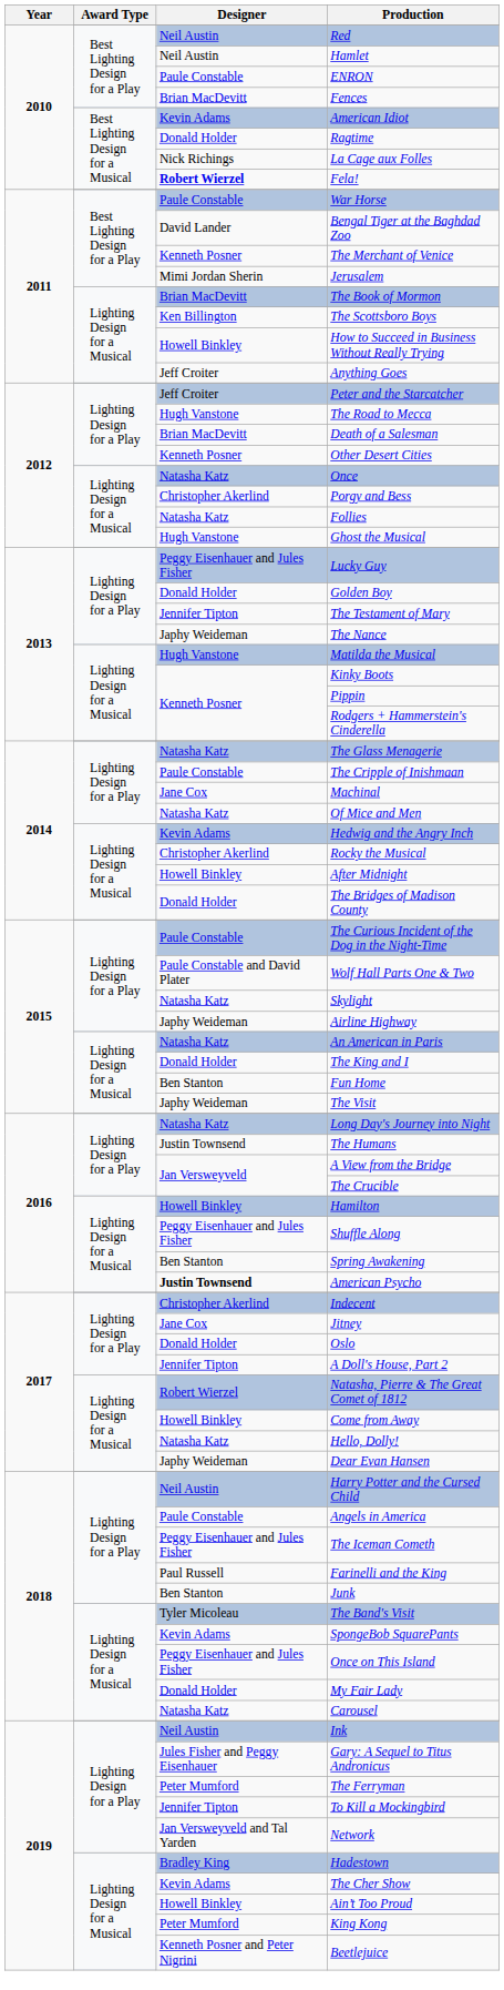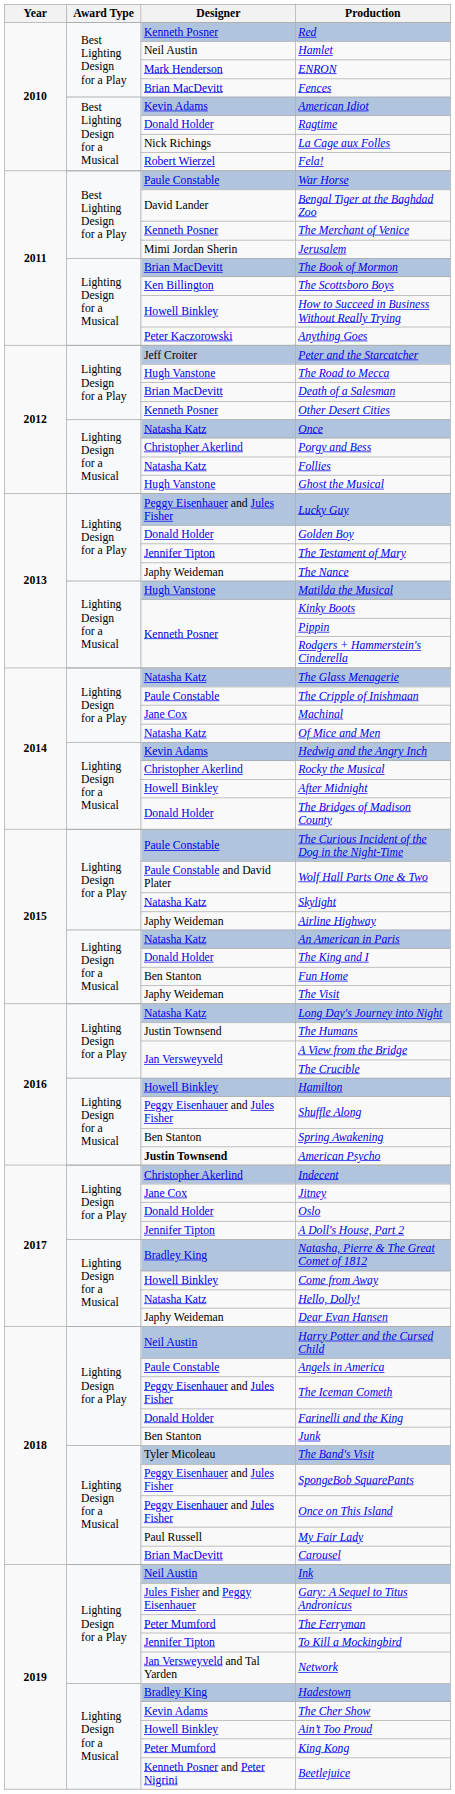 <table class="wikitable" style="width:98%;">
 <tr>
 <th style="width:10%;">Year</th>
 <th style="width:10%;">Award Type</th>
 <th style="width:25%;">Designer</th>
 <th style="width:25%;">Production</th>
 </tr>
 <tr>
 <td rowspan="9" align="center"><strong>2010</strong><br></td>
 </tr>
 <tr style="background:#B0C4DE">
 <td rowspan="4" style="background:#f8f9fa; padding-left:20px;">Best Lighting Design <br>for a Play</td>
-<td><a href='#'>Neil Austin</a></td>
+<td><a href='#'>Kenneth Posner</a></td>
 <td><em><a href='#'>Red</a></em></td>
 </tr>
 <tr>
 <td>Neil Austin</td>
 <td><em><a href='#'>Hamlet</a></em></td>
 </tr>
 <tr>
-<td><a href='#'>Paule Constable</a></td>
+<td><a href='#'>Mark Henderson</a></td>
 <td><em><a href='#'>ENRON</a></em></td>
 </tr>
 <tr>
 <td><a href='#'>Brian MacDevitt</a></td>
 <td><em><a href='#'>Fences</a></em></td>
 </tr>
 <tr style="background:#B0C4DE">
 <td rowspan="4" style="background:#f8f9fa; padding-left:20px;">Best Lighting Design <br>for a Musical</td>
 <td><a href='#'>Kevin Adams</a></td>
 <td><em><a href='#'>American Idiot</a></em></td>
 </tr>
 <tr>
 <td><a href='#'>Donald Holder</a></td>
 <td><em><a href='#'>Ragtime</a></em></td>
 </tr>
 <tr>
 <td>Nick Richings</td>
 <td><em><a href='#'>La Cage aux Folles</a></em></td>
 </tr>
 <tr>
-<td><strong><a href='#'>Robert Wierzel</a></strong></td>
+<td><a href='#'>Robert Wierzel</a></td>
 <td><em><a href='#'>Fela!</a></em></td>
 </tr>
 <tr>
 <td rowspan="9" align="center"><strong>2011</strong><br></td>
 </tr>
 <tr style="background:#B0C4DE">
 <td rowspan="4" style="background:#f8f9fa; padding-left:20px;">Best Lighting Design <br>for a Play</td>
 <td><a href='#'>Paule Constable</a></td>
 <td><em><a href='#'>War Horse</a></em></td>
 </tr>
 <tr>
 <td>David Lander</td>
 <td><em><a href='#'>Bengal Tiger at the Baghdad Zoo</a></em></td>
 </tr>
 <tr>
 <td><a href='#'>Kenneth Posner</a></td>
 <td><em><a href='#'>The Merchant of Venice</a></em></td>
 </tr>
 <tr>
 <td>Mimi Jordan Sherin</td>
 <td><em><a href='#'>Jerusalem</a></em></td>
 </tr>
 <tr style="background:#B0C4DE">
 <td rowspan="4" style="background:#f8f9fa; padding-left:20px;">Lighting Design <br>for a Musical</td>
 <td><a href='#'>Brian MacDevitt</a></td>
 <td><em><a href='#'>The Book of Mormon</a></em></td>
 </tr>
 <tr>
 <td><a href='#'>Ken Billington</a></td>
 <td><em><a href='#'>The Scottsboro Boys</a></em></td>
 </tr>
 <tr>
 <td><a href='#'>Howell Binkley</a></td>
 <td><em><a href='#'>How to Succeed in Business Without Really Trying</a></em></td>
 </tr>
 <tr>
-<td>Jeff Croiter</td>
+<td><a href='#'>Peter Kaczorowski</a></td>
 <td><em><a href='#'>Anything Goes</a></em></td>
 </tr>
 <tr>
 <td rowspan="9" align="center"><strong>2012</strong><br></td>
 </tr>
 <tr style="background:#B0C4DE">
 <td rowspan="4" style="background:#f8f9fa; padding-left:20px;">Lighting Design <br>for a Play</td>
 <td>Jeff Croiter</td>
 <td><em><a href='#'>Peter and the Starcatcher</a></em></td>
 </tr>
 <tr>
 <td><a href='#'>Hugh Vanstone</a></td>
 <td><em><a href='#'>The Road to Mecca</a></em></td>
 </tr>
 <tr>
 <td><a href='#'>Brian MacDevitt</a></td>
 <td><em><a href='#'>Death of a Salesman</a></em></td>
 </tr>
 <tr>
 <td><a href='#'>Kenneth Posner</a></td>
 <td><em><a href='#'>Other Desert Cities</a></em></td>
 </tr>
 <tr style="background:#B0C4DE">
 <td rowspan="4" style="background:#f8f9fa; padding-left:20px;">Lighting Design <br>for a Musical</td>
 <td><a href='#'>Natasha Katz</a></td>
 <td><em><a href='#'>Once</a></em></td>
 </tr>
 <tr>
 <td><a href='#'>Christopher Akerlind</a></td>
 <td><em><a href='#'>Porgy and Bess</a></em></td>
 </tr>
 <tr>
 <td><a href='#'>Natasha Katz</a></td>
 <td><em><a href='#'>Follies</a></em></td>
 </tr>
 <tr>
 <td><a href='#'>Hugh Vanstone</a></td>
 <td><em><a href='#'>Ghost the Musical</a></em></td>
 </tr>
 <tr>
 <td rowspan="9" align="center"><strong>2013</strong><br></td>
 </tr>
 <tr style="background:#B0C4DE">
 <td rowspan="4" style="background:#f8f9fa; padding-left:20px;">Lighting Design <br>for a Play</td>
 <td><a href='#'>Peggy Eisenhauer</a> and <a href='#'>Jules Fisher</a></td>
 <td><em><a href='#'>Lucky Guy</a></em></td>
 </tr>
 <tr>
 <td><a href='#'>Donald Holder</a></td>
 <td><em><a href='#'>Golden Boy</a></em></td>
 </tr>
 <tr>
 <td><a href='#'>Jennifer Tipton</a></td>
 <td><em><a href='#'>The Testament of Mary</a></em></td>
 </tr>
 <tr>
 <td>Japhy Weideman</td>
 <td><em><a href='#'>The Nance</a></em></td>
 </tr>
 <tr style="background:#B0C4DE">
 <td rowspan="4" style="background:#f8f9fa; padding-left:20px;">Lighting Design <br>for a Musical</td>
 <td><a href='#'>Hugh Vanstone</a></td>
 <td><em><a href='#'>Matilda the Musical</a></em></td>
 </tr>
 <tr>
 <td rowspan="3"><a href='#'>Kenneth Posner</a></td>
 <td><em><a href='#'>Kinky Boots</a></em></td>
 </tr>
 <tr>
 <td><em><a href='#'>Pippin</a></em></td>
 </tr>
 <tr>
 <td><em><a href='#'>Rodgers + Hammerstein's Cinderella</a></em></td>
 </tr>
 <tr>
 <td rowspan="9" align="center"><strong>2014</strong><br></td>
 </tr>
 <tr style="background:#B0C4DE">
 <td rowspan="4" style="background:#f8f9fa; padding-left:20px;">Lighting Design <br>for a Play</td>
 <td><a href='#'>Natasha Katz</a></td>
 <td><em><a href='#'>The Glass Menagerie</a></em></td>
 </tr>
 <tr>
 <td><a href='#'>Paule Constable</a></td>
 <td><em><a href='#'>The Cripple of Inishmaan</a></em></td>
 </tr>
 <tr>
 <td><a href='#'>Jane Cox</a></td>
 <td><em><a href='#'>Machinal</a></em></td>
 </tr>
 <tr>
 <td><a href='#'>Natasha Katz</a></td>
 <td><em><a href='#'>Of Mice and Men</a></em></td>
 </tr>
 <tr style="background:#B0C4DE">
 <td rowspan="4" style="background:#f8f9fa; padding-left:20px;">Lighting Design <br>for a Musical</td>
 <td><a href='#'>Kevin Adams</a></td>
 <td><em><a href='#'>Hedwig and the Angry Inch</a></em></td>
 </tr>
 <tr>
 <td><a href='#'>Christopher Akerlind</a></td>
 <td><em><a href='#'>Rocky the Musical</a></em></td>
 </tr>
 <tr>
 <td><a href='#'>Howell Binkley</a></td>
 <td><em><a href='#'>After Midnight</a></em></td>
 </tr>
 <tr>
 <td><a href='#'>Donald Holder</a></td>
 <td><em><a href='#'>The Bridges of Madison County</a></em></td>
 </tr>
 <tr>
 <td rowspan="9" align="center"><strong>2015</strong><br></td>
 </tr>
 <tr style="background:#B0C4DE">
 <td rowspan="4" style="background:#f8f9fa; padding-left:20px;">Lighting Design <br>for a Play</td>
 <td><a href='#'>Paule Constable</a></td>
 <td><em><a href='#'>The Curious Incident of the Dog in the Night-Time</a></em></td>
 </tr>
 <tr>
 <td><a href='#'>Paule Constable</a> and David Plater</td>
 <td><em><a href='#'>Wolf Hall Parts One & Two</a></em></td>
 </tr>
 <tr>
 <td><a href='#'>Natasha Katz</a></td>
 <td><em><a href='#'>Skylight</a></em></td>
 </tr>
 <tr>
 <td>Japhy Weideman</td>
 <td><em><a href='#'>Airline Highway</a></em></td>
 </tr>
 <tr style="background:#B0C4DE">
 <td rowspan="4" style="background:#f8f9fa; padding-left:20px;">Lighting Design <br>for a Musical</td>
 <td><a href='#'>Natasha Katz</a></td>
 <td><em><a href='#'>An American in Paris</a></em></td>
 </tr>
 <tr>
 <td><a href='#'>Donald Holder</a></td>
 <td><em><a href='#'>The King and I</a></em></td>
 </tr>
 <tr>
 <td>Ben Stanton</td>
 <td><em><a href='#'>Fun Home</a></em></td>
 </tr>
 <tr>
 <td>Japhy Weideman</td>
 <td><em><a href='#'>The Visit</a></em></td>
 </tr>
 <tr>
 <td rowspan="9" align="center"><strong>2016</strong><br></td>
 </tr>
 <tr style="background:#B0C4DE">
 <td rowspan="4" style="background:#f8f9fa; padding-left:20px;">Lighting Design <br>for a Play</td>
 <td><a href='#'>Natasha Katz</a></td>
 <td><em><a href='#'>Long Day's Journey into Night</a></em></td>
 </tr>
 <tr>
 <td>Justin Townsend</td>
 <td><em><a href='#'>The Humans</a></em></td>
 </tr>
 <tr>
 <td rowspan="2"><a href='#'>Jan Versweyveld</a></td>
 <td><em><a href='#'>A View from the Bridge</a></em></td>
 </tr>
 <tr>
 <td><em><a href='#'>The Crucible</a></em></td>
 </tr>
 <tr style="background:#B0C4DE">
 <td rowspan="4" style="background:#f8f9fa; padding-left:20px;">Lighting Design <br>for a Musical</td>
 <td><a href='#'>Howell Binkley</a></td>
 <td><em><a href='#'>Hamilton</a></em></td>
 </tr>
 <tr>
 <td><a href='#'>Peggy Eisenhauer</a> and <a href='#'>Jules Fisher</a></td>
 <td><em><a href='#'>Shuffle Along</a></em></td>
 </tr>
 <tr>
 <td>Ben Stanton</td>
 <td><em><a href='#'>Spring Awakening</a></em></td>
 </tr>
 <tr>
 <td><strong>Justin Townsend</strong></td>
 <td><em><a href='#'>American Psycho</a></em></td>
 </tr>
 <tr>
 <td rowspan="9" align="center"><strong>2017</strong><br></td>
 </tr>
 <tr style="background:#B0C4DE">
 <td rowspan="4" style="background:#f8f9fa; padding-left:20px;">Lighting Design <br>for a Play</td>
 <td><a href='#'>Christopher Akerlind</a></td>
 <td><em><a href='#'>Indecent</a></em></td>
 </tr>
 <tr>
 <td><a href='#'>Jane Cox</a></td>
 <td><em><a href='#'>Jitney</a></em></td>
 </tr>
 <tr>
 <td><a href='#'>Donald Holder</a></td>
 <td><em><a href='#'>Oslo</a></em></td>
 </tr>
 <tr>
 <td><a href='#'>Jennifer Tipton</a></td>
 <td><em><a href='#'>A Doll's House, Part 2</a></em></td>
 </tr>
 <tr style="background:#B0C4DE">
 <td rowspan="4" style="background:#f8f9fa; padding-left:20px;">Lighting Design <br>for a Musical</td>
-<td><a href='#'>Robert Wierzel</a></td>
+<td><a href='#'>Bradley King</a></td>
 <td><em><a href='#'>Natasha, Pierre & The Great Comet of 1812</a></em></td>
 </tr>
 <tr>
 <td><a href='#'>Howell Binkley</a></td>
 <td><em><a href='#'>Come from Away</a></em></td>
 </tr>
 <tr>
 <td><a href='#'>Natasha Katz</a></td>
 <td><em><a href='#'>Hello, Dolly!</a></em></td>
 </tr>
 <tr>
 <td>Japhy Weideman</td>
 <td><em><a href='#'>Dear Evan Hansen</a></em></td>
 </tr>
 <tr>
 <td rowspan="11" align="center"><strong>2018</strong><br></td>
 </tr>
 <tr style="background:#B0C4DE">
 <td rowspan="5" style="background:#f8f9fa; padding-left:20px;">Lighting Design <br>for a Play</td>
 <td><a href='#'>Neil Austin</a></td>
 <td><em><a href='#'>Harry Potter and the Cursed Child</a></em></td>
 </tr>
 <tr>
 <td><a href='#'>Paule Constable</a></td>
 <td><em><a href='#'>Angels in America</a></em></td>
 </tr>
 <tr>
 <td><a href='#'>Peggy Eisenhauer</a> and <a href='#'>Jules Fisher</a></td>
 <td><em><a href='#'>The Iceman Cometh</a></em></td>
 </tr>
 <tr>
-<td>Paul Russell</td>
+<td><a href='#'>Donald Holder</a></td>
 <td><em><a href='#'>Farinelli and the King</a></em></td>
 </tr>
 <tr>
 <td>Ben Stanton</td>
 <td><em><a href='#'>Junk</a></em></td>
 </tr>
 <tr style="background:#B0C4DE">
 <td rowspan="5" style="background:#f8f9fa; padding-left:20px;">Lighting Design <br>for a Musical</td>
 <td>Tyler Micoleau</td>
 <td><em><a href='#'>The Band's Visit</a></em></td>
 </tr>
 <tr>
-<td><a href='#'>Kevin Adams</a></td>
+<td><a href='#'>Peggy Eisenhauer</a> and <a href='#'>Jules Fisher</a></td>
 <td><em><a href='#'>SpongeBob SquarePants</a></em></td>
 </tr>
 <tr>
 <td><a href='#'>Peggy Eisenhauer</a> and <a href='#'>Jules Fisher</a></td>
 <td><em><a href='#'>Once on This Island</a></em></td>
 </tr>
 <tr>
-<td><a href='#'>Donald Holder</a></td>
+<td>Paul Russell</td>
 <td><em><a href='#'>My Fair Lady</a></em></td>
 </tr>
 <tr>
-<td><a href='#'>Natasha Katz</a></td>
+<td><a href='#'>Brian MacDevitt</a></td>
 <td><em><a href='#'>Carousel</a></em></td>
 </tr>
 <tr>
 <td rowspan="11" align="center"><strong>2019</strong><br></td>
 </tr>
 <tr style="background:#B0C4DE">
 <td rowspan="5" style="background:#f8f9fa; padding-left:20px;">Lighting Design <br>for a Play</td>
 <td><a href='#'>Neil Austin</a></td>
 <td><em><a href='#'>Ink</a></em></td>
 </tr>
 <tr>
 <td><a href='#'>Jules Fisher</a> and <a href='#'>Peggy Eisenhauer</a></td>
 <td><em><a href='#'>Gary: A Sequel to Titus Andronicus</a></em></td>
 </tr>
 <tr>
 <td><a href='#'>Peter Mumford</a></td>
 <td><em><a href='#'>The Ferryman</a></em></td>
 </tr>
 <tr>
 <td><a href='#'>Jennifer Tipton</a></td>
 <td><em><a href='#'>To Kill a Mockingbird</a></em></td>
 </tr>
 <tr>
 <td><a href='#'>Jan Versweyveld</a> and Tal Yarden</td>
 <td><em><a href='#'>Network</a></em></td>
 </tr>
 <tr style="background:#B0C4DE">
 <td rowspan="5" style="background:#f8f9fa; padding-left:20px;">Lighting Design <br>for a Musical</td>
 <td><a href='#'>Bradley King</a></td>
 <td><a href='#'><em>Hadestown</em></a></td>
 </tr>
 <tr>
 <td><a href='#'>Kevin Adams</a></td>
 <td><a href='#'><em>The Cher Show</em></a></td>
 </tr>
 <tr>
 <td><a href='#'>Howell Binkley</a></td>
 <td><a href='#'><em>Ain’t Too Proud</em></a></td>
 </tr>
 <tr>
 <td><a href='#'>Peter Mumford</a></td>
 <td><a href='#'><em>King Kong</em></a></td>
 </tr>
 <tr>
 <td><a href='#'>Kenneth Posner</a> and <a href='#'>Peter Nigrini</a></td>
 <td><a href='#'><em>Beetlejuice</em></a></td>
 </tr>
 </table>
